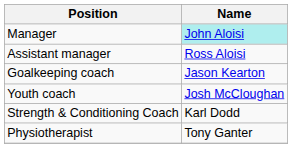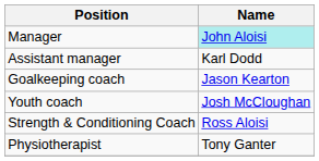 <table class="wikitable">
 <tr>
 <th>Position</th>
 <th>Name</th>
 </tr>
 <tr>
 <td>Manager</td>
 <td style="background: paleturquoise;"> <a href='#'>John Aloisi</a></td>
 </tr>
 <tr>
 <td>Assistant manager</td>
-<td> <a href='#'>Ross Aloisi</a></td>
+<td> Karl Dodd</td>
 </tr>
 <tr>
 <td>Goalkeeping coach</td>
 <td> <a href='#'>Jason Kearton</a></td>
 </tr>
 <tr>
 <td>Youth coach</td>
 <td> <a href='#'>Josh McCloughan</a></td>
 </tr>
 <tr>
 <td>Strength & Conditioning Coach</td>
-<td> Karl Dodd</td>
+<td> <a href='#'>Ross Aloisi</a></td>
 </tr>
 <tr>
 <td>Physiotherapist</td>
 <td> Tony Ganter</td>
 </tr>
 <tr>
 </tr>
 </table>
